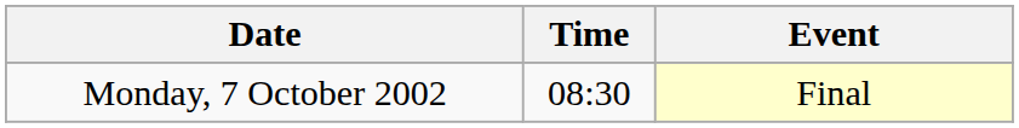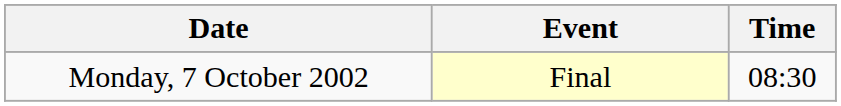 <table class = "wikitable" style="text-align:center;">
 <tr>
 <th width=220>Date</th>
+<th width=150>Event</th>
 <th width=50>Time</th>
-<th width=150>Event</th>
 </tr>
 <tr>
 <td>Monday, 7 October 2002</td>
+<td bgcolor=ffffcc>Final</td>
 <td>08:30</td>
-<td bgcolor=ffffcc>Final</td>
 </tr>
 </table>
